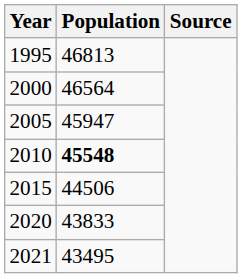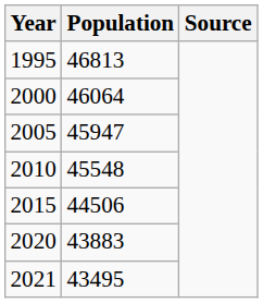 <table class=wikitable>
 <tr>
 <th>Year</th>
 <th>Population</th>
 <th>Source</th>
 </tr>
 <tr>
 <td>1995</td>
 <td>46813</td>
 <td rowspan = "7"></td>
 </tr>
 <tr>
 <td>2000</td>
-<td>46564 </td>
+<td>46064 </td>
 </tr>
 <tr>
 <td>2005</td>
 <td>45947 </td>
 </tr>
 <tr>
 <td>2010</td>
-<td><strong>45548 </strong></td>
+<td>45548 </td>
 </tr>
 <tr>
 <td>2015</td>
 <td>44506 </td>
 </tr>
 <tr>
 <td>2020</td>
-<td>43833 </td>
+<td>43883 </td>
 </tr>
 <tr>
 <td>2021</td>
 <td>43495 </td>
 </tr>
 </table>
